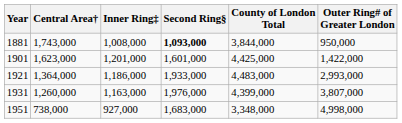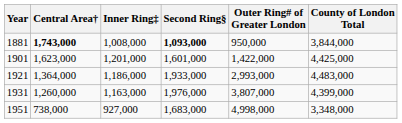 <table class="wikitable">
 <tr>
 <th>Year</th>
 <th>Central Area†</th>
 <th>Inner Ring‡</th>
 <th>Second Ring§</th>
+<th>Outer Ring# of <br> Greater London</th>
 <th>County of London <br>Total</th>
-<th>Outer Ring# of <br> Greater London</th>
 </tr>
 <tr>
 <td>1881</td>
-<td>1,743,000</td>
+<td><strong>1,743,000</strong></td>
 <td>1,008,000</td>
 <td><strong>1,093,000</strong></td>
+<td>950,000</td>
 <td>3,844,000</td>
-<td>950,000</td>
 </tr>
 <tr>
 <td>1901</td>
 <td>1,623,000</td>
 <td>1,201,000</td>
 <td>1,601,000</td>
+<td>1,422,000</td>
 <td>4,425,000</td>
-<td>1,422,000</td>
 </tr>
 <tr>
 <td>1921</td>
 <td>1,364,000</td>
 <td>1,186,000</td>
 <td>1,933,000</td>
+<td>2,993,000</td>
 <td>4,483,000</td>
-<td>2,993,000</td>
 </tr>
 <tr>
 <td>1931</td>
 <td>1,260,000</td>
 <td>1,163,000</td>
 <td>1,976,000</td>
+<td>3,807,000</td>
 <td>4,399,000</td>
-<td>3,807,000</td>
 </tr>
 <tr>
 <td>1951</td>
 <td>738,000</td>
 <td>927,000</td>
 <td>1,683,000</td>
+<td>4,998,000</td>
 <td>3,348,000</td>
-<td>4,998,000</td>
 </tr>
 </table>
